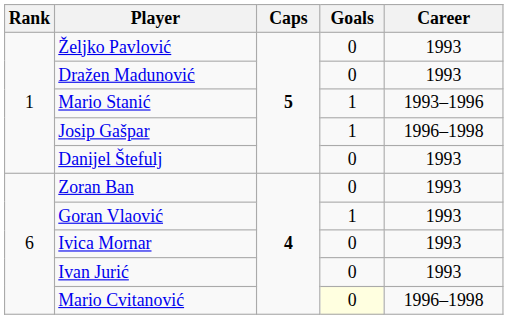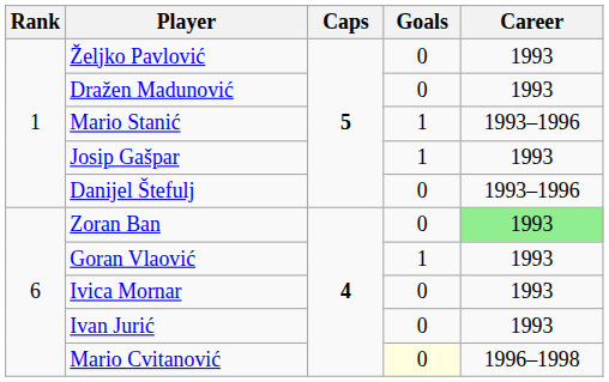 <table class="wikitable sortable" style="text-align: center;">
 <tr>
 <th width=30px>Rank</th>
 <th class="unsortable" style="width:175px;">Player</th>
 <th width=50px>Caps</th>
 <th width=50px>Goals</th>
 <th class="unsortable" style="width:100px;">Career</th>
 </tr>
 <tr>
 <td rowspan=5>1</td>
 <td align=left><a href='#'>Željko Pavlović</a></td>
 <td rowspan=5><strong>5</strong></td>
 <td>0</td>
 <td>1993</td>
 </tr>
 <tr>
 <td align=left><a href='#'>Dražen Madunović</a></td>
 <td>0</td>
 <td>1993</td>
 </tr>
 <tr>
 <td align=left><a href='#'>Mario Stanić</a></td>
 <td>1</td>
 <td>1993–1996</td>
 </tr>
 <tr>
 <td align=left><a href='#'>Josip Gašpar</a></td>
 <td>1</td>
-<td>1996–1998</td>
+<td>1993</td>
 </tr>
 <tr>
 <td align=left><a href='#'>Danijel Štefulj</a></td>
 <td>0</td>
-<td>1993</td>
+<td>1993–1996</td>
 </tr>
 <tr>
 <td rowspan="5">6</td>
 <td align=left><a href='#'>Zoran Ban</a></td>
 <td rowspan=5><strong>4</strong></td>
 <td>0</td>
-<td>1993</td>
+<td style="background: lightgreen;">1993</td>
 </tr>
 <tr>
 <td align=left><a href='#'>Goran Vlaović</a></td>
 <td>1</td>
 <td>1993</td>
 </tr>
 <tr>
 <td align=left><a href='#'>Ivica Mornar</a></td>
 <td>0</td>
 <td>1993</td>
 </tr>
 <tr>
 <td align=left><a href='#'>Ivan Jurić</a></td>
 <td>0</td>
 <td>1993</td>
 </tr>
 <tr>
 <td align=left><a href='#'>Mario Cvitanović</a></td>
 <td style="background: lightyellow;">0</td>
 <td>1996–1998</td>
 </tr>
 </table>
